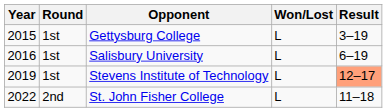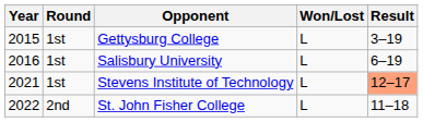 <table class=wikitable>
 <tr>
 <th>Year</th>
 <th>Round</th>
 <th>Opponent</th>
 <th>Won/Lost</th>
 <th>Result</th>
 </tr>
 <tr>
 <td>2015</td>
 <td>1st</td>
 <td><a href='#'>Gettysburg College</a></td>
 <td>L</td>
 <td>3–19</td>
 </tr>
 <tr>
 <td>2016</td>
 <td>1st</td>
 <td><a href='#'>Salisbury University</a></td>
 <td>L</td>
 <td>6–19</td>
 </tr>
 <tr>
-<td>2019</td>
+<td>2021</td>
 <td>1st</td>
 <td><a href='#'>Stevens Institute of Technology</a></td>
 <td>L</td>
 <td style="background: lightsalmon;">12–17</td>
 </tr>
 <tr>
 <td>2022</td>
 <td>2nd</td>
 <td><a href='#'>St. John Fisher College</a></td>
 <td>L</td>
 <td>11–18</td>
 </tr>
 </table>
